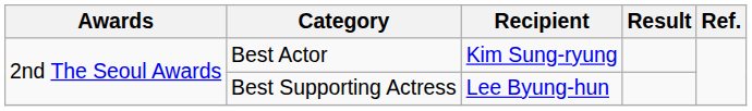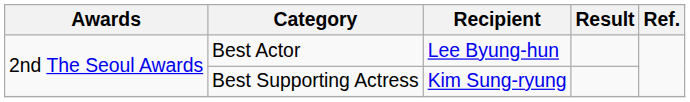 <table class="wikitable">
 <tr>
 <th>Awards</th>
 <th>Category</th>
 <th>Recipient</th>
 <th>Result</th>
 <th>Ref.</th>
 </tr>
 <tr>
 <td rowspan=2>2nd <a href='#'>The Seoul Awards</a></td>
 <td>Best Actor</td>
-<td><a href='#'>Kim Sung-ryung</a></td>
+<td><a href='#'>Lee Byung-hun</a></td>
 <td></td>
 <td rowspan=2></td>
 </tr>
 <tr>
 <td>Best Supporting Actress</td>
-<td><a href='#'>Lee Byung-hun</a></td>
+<td><a href='#'>Kim Sung-ryung</a></td>
 <td></td>
 </tr>
 <tr>
 </tr>
 </table>
